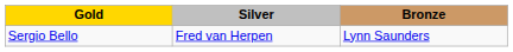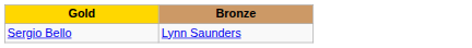 <table class="wikitable" style="text-align:left">
 <tr align="center">
 <td width=200 bgcolor=gold><strong>Gold</strong></td>
-<td width=200 bgcolor=silver><strong>Silver</strong></td>
 <td width=200 bgcolor=CC9966><strong>Bronze</strong></td>
 </tr>
 <tr>
 <td><a href='#'>Sergio Bello</a><br><em></em></td>
-<td><a href='#'>Fred van Herpen</a><br><em></em></td>
 <td><a href='#'>Lynn Saunders</a><br><em></em></td>
 </tr>
 </table>
